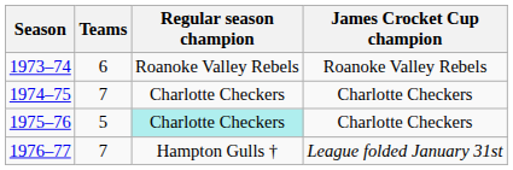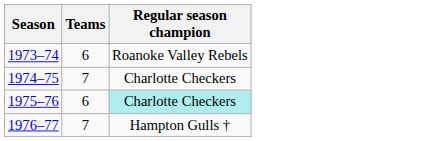 <table class="wikitable">
 <tr>
 <th>Season</th>
 <th>Teams</th>
 <th>Regular season<br>champion</th>
-<th>James Crocket Cup<br>champion</th>
 </tr>
 <tr align="center">
 <td><a href='#'>1973–74</a></td>
 <td>6</td>
-<td>Roanoke Valley Rebels</td>
 <td>Roanoke Valley Rebels</td>
 </tr>
 <tr align="center">
 <td><a href='#'>1974–75</a></td>
 <td>7</td>
 <td>Charlotte Checkers</td>
-<td>Charlotte Checkers</td>
 </tr>
 <tr align="center">
 <td><a href='#'>1975–76</a></td>
-<td>5</td>
+<td>6</td>
 <td style="background: paleturquoise;">Charlotte Checkers</td>
-<td>Charlotte Checkers</td>
 </tr>
 <tr align="center">
 <td><a href='#'>1976–77</a></td>
 <td>7</td>
 <td>Hampton Gulls †</td>
-<td><em>League folded January 31st</em></td>
 </tr>
 </table>
